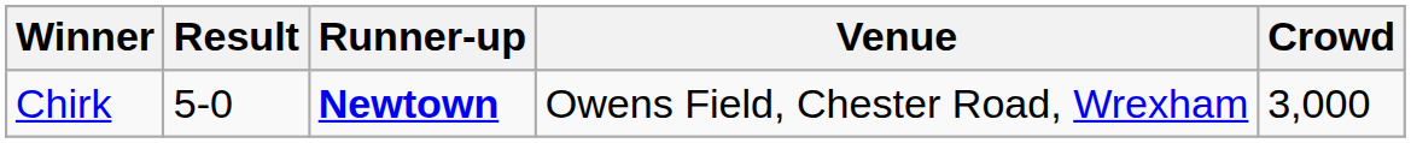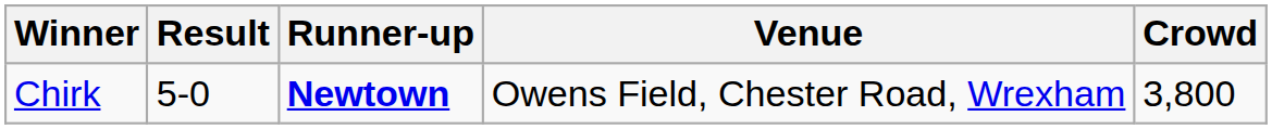 <table class="wikitable">
 <tr>
 <th>Winner</th>
 <th>Result</th>
 <th>Runner-up</th>
 <th>Venue</th>
 <th>Crowd</th>
 </tr>
 <tr>
 <td><a href='#'>Chirk</a></td>
 <td>5-0</td>
 <td><strong><a href='#'>Newtown</a></strong></td>
 <td>Owens Field, Chester Road, <a href='#'>Wrexham</a></td>
-<td>3,000</td>
+<td>3,800</td>
 </tr>
 </table>
